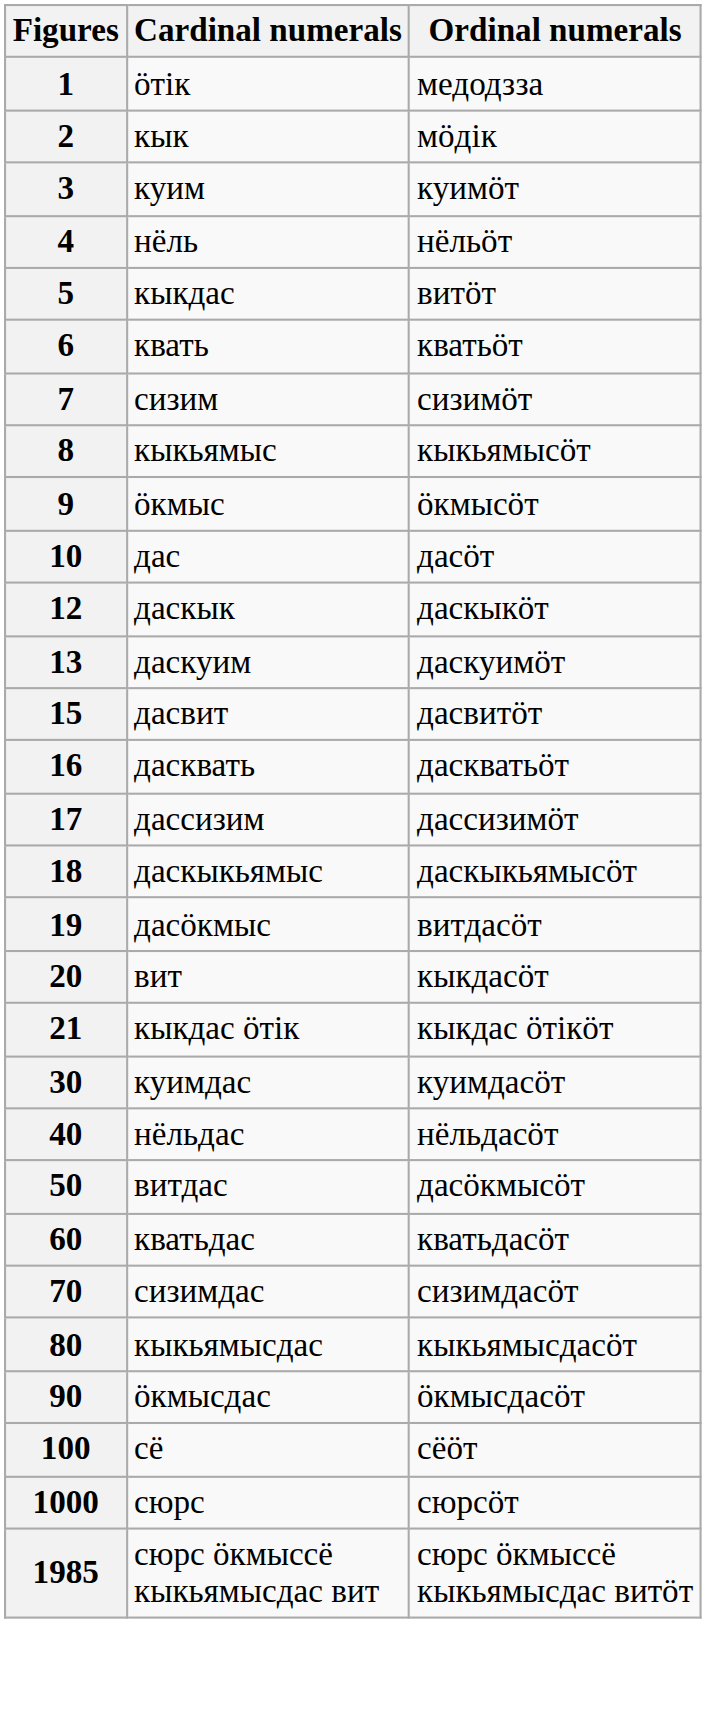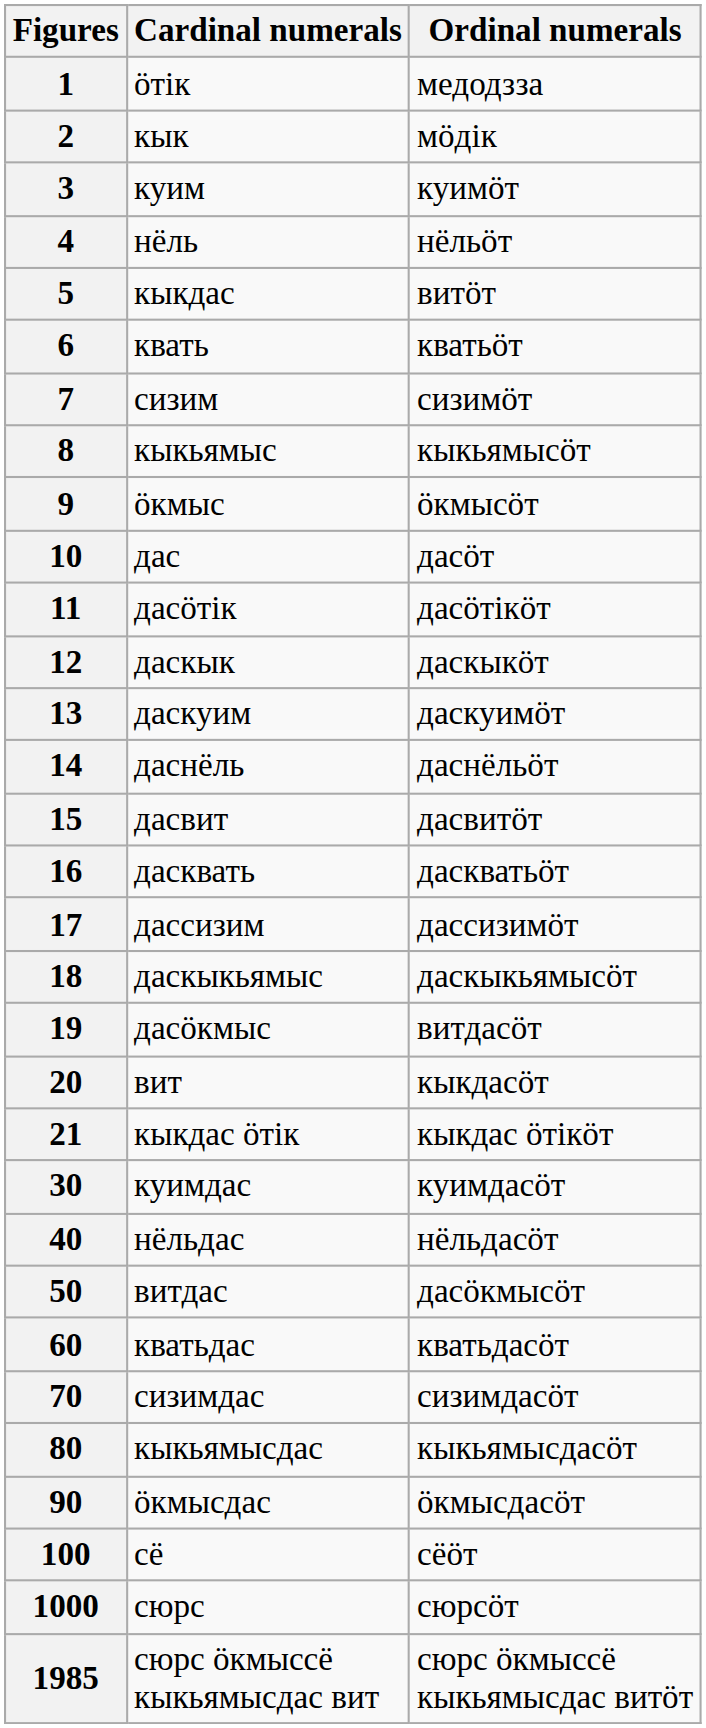 <table class="wikitable">
 <tr>
 <th>Figures</th>
 <th>Cardinal numerals</th>
 <th>Ordinal numerals</th>
 </tr>
 <tr>
 <th>1</th>
 <td>ӧтік</td>
 <td>медодзза</td>
 </tr>
 <tr>
 <th>2</th>
 <td>кык</td>
 <td>мöдік</td>
 </tr>
 <tr>
 <th>3</th>
 <td>куим</td>
 <td>куимöт</td>
 </tr>
 <tr>
 <th>4</th>
 <td>нёль</td>
 <td>нёльöт</td>
 </tr>
 <tr>
 <th>5</th>
 <td>кыкдас</td>
 <td>витöт</td>
 </tr>
 <tr>
 <th>6</th>
 <td>квать</td>
 <td>кватьöт</td>
 </tr>
 <tr>
 <th>7</th>
 <td>сизим</td>
 <td>сизимöт</td>
 </tr>
 <tr>
 <th>8</th>
 <td>кыкьямыс</td>
 <td>кыкьямысöт</td>
 </tr>
 <tr>
 <th>9</th>
 <td>ӧкмыс</td>
 <td>ӧкмысöт</td>
 </tr>
 <tr>
 <th>10</th>
 <td>дас</td>
 <td>дасöт</td>
 </tr>
 <tr>
+<th>11</th>
+<td>дасӧтік</td>
+<td>дасӧтікöт</td>
+</tr>
+<tr>
 <th>12</th>
 <td>даскык</td>
 <td>даскыкöт</td>
 </tr>
 <tr>
 <th>13</th>
 <td>даскуим</td>
 <td>даскуимöт</td>
+</tr>
+<tr>
+<th>14</th>
+<td>даснёль</td>
+<td>даснёльöт</td>
 </tr>
 <tr>
 <th>15</th>
 <td>дасвит</td>
 <td>дасвитöт</td>
 </tr>
 <tr>
 <th>16</th>
 <td>дасквать</td>
 <td>даскватьöт</td>
 </tr>
 <tr>
 <th>17</th>
 <td>дассизим</td>
 <td>дассизимöт</td>
 </tr>
 <tr>
 <th>18</th>
 <td>даскыкьямыс</td>
 <td>даскыкьямысöт</td>
 </tr>
 <tr>
 <th>19</th>
 <td>дасӧкмыс</td>
 <td>витдасöт</td>
 </tr>
 <tr>
 <th>20</th>
 <td>вит</td>
 <td>кыкдасöт</td>
 </tr>
 <tr>
 <th>21</th>
 <td>кыкдас ӧтік</td>
 <td>кыкдас ӧтікöт</td>
 </tr>
 <tr>
 <th>30</th>
 <td>куимдас</td>
 <td>куимдасöт</td>
 </tr>
 <tr>
 <th>40</th>
 <td>нёльдас</td>
 <td>нёльдасöт</td>
 </tr>
 <tr>
 <th>50</th>
 <td>витдас</td>
 <td>дасӧкмысöт</td>
 </tr>
 <tr>
 <th>60</th>
 <td>кватьдас</td>
 <td>кватьдасöт</td>
 </tr>
 <tr>
 <th>70</th>
 <td>сизимдас</td>
 <td>сизимдасöт</td>
 </tr>
 <tr>
 <th>80</th>
 <td>кыкьямысдас</td>
 <td>кыкьямысдасöт</td>
 </tr>
 <tr>
 <th>90</th>
 <td>ӧкмысдас</td>
 <td>ӧкмысдасöт</td>
 </tr>
 <tr>
 <th>100</th>
 <td>сё</td>
 <td>сёöт</td>
 </tr>
 <tr>
 <th>1000</th>
 <td>сюрс</td>
 <td>сюрсöт</td>
 </tr>
 <tr>
 <th>1985</th>
 <td>сюрс öкмыссё <br> кыкьямысдас вит</td>
 <td>сюрс öкмыссё <br> кыкьямысдас витöт</td>
 </tr>
 </table>
